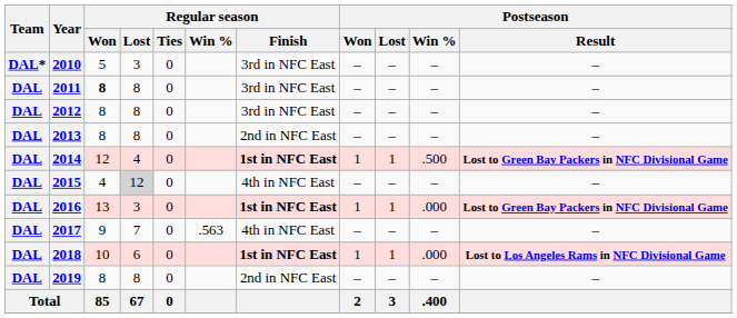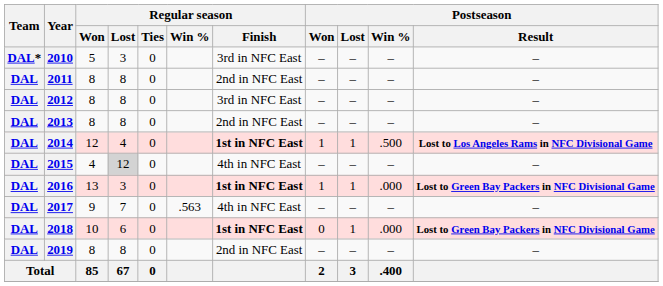 <table class="wikitable" style="font-size:95%; text-align:center;">
 <tr>
 <th rowspan="2">Team</th>
 <th rowspan="2">Year</th>
 <th colspan="5">Regular season</th>
 <th colspan="4">Postseason</th>
 </tr>
 <tr>
 <th>Won</th>
 <th>Lost</th>
 <th>Ties</th>
 <th>Win %</th>
 <th>Finish</th>
 <th>Won</th>
 <th>Lost</th>
 <th>Win %</th>
 <th>Result</th>
 </tr>
 <tr>
 <th><a href='#'>DAL</a>*</th>
 <th><a href='#'>2010</a></th>
 <td>5</td>
 <td>3</td>
 <td>0</td>
 <td></td>
 <td>3rd in NFC East</td>
 <td>–</td>
 <td>–</td>
 <td>–</td>
 <td>–</td>
 </tr>
 <tr>
 <th><a href='#'>DAL</a></th>
 <th><a href='#'>2011</a></th>
-<td><strong>8</strong></td>
+<td>8</td>
 <td>8</td>
 <td>0</td>
 <td></td>
-<td>3rd in NFC East</td>
+<td>2nd in NFC East</td>
 <td>–</td>
 <td>–</td>
 <td>–</td>
 <td>–</td>
 </tr>
 <tr>
 <th><a href='#'>DAL</a></th>
 <th><a href='#'>2012</a></th>
 <td>8</td>
 <td>8</td>
 <td>0</td>
 <td></td>
 <td>3rd in NFC East</td>
 <td>–</td>
 <td>–</td>
 <td>–</td>
 <td>–</td>
 </tr>
 <tr>
 <th><a href='#'>DAL</a></th>
 <th><a href='#'>2013</a></th>
 <td>8</td>
 <td>8</td>
 <td>0</td>
 <td></td>
 <td>2nd in NFC East</td>
 <td>–</td>
 <td>–</td>
 <td>–</td>
 <td>–</td>
 </tr>
 <tr ! style="background:#fdd;">
 <th><a href='#'>DAL</a></th>
 <th><a href='#'>2014</a></th>
 <td>12</td>
 <td>4</td>
 <td>0</td>
 <td></td>
 <td><strong>1st in NFC East</strong></td>
 <td>1</td>
 <td>1</td>
 <td>.500</td>
-<td><small><strong>Lost to <a href='#'>Green Bay Packers</a> in <a href='#'>NFC Divisional Game</a></strong></small></td>
+<td><small><strong>Lost to <a href='#'>Los Angeles Rams</a> in <a href='#'>NFC Divisional Game</a></strong></small></td>
 </tr>
 <tr>
 <th><a href='#'>DAL</a></th>
 <th><a href='#'>2015</a></th>
 <td>4</td>
 <td style="background: lightgrey;">12</td>
 <td>0</td>
 <td></td>
 <td>4th in NFC East</td>
 <td>–</td>
 <td>–</td>
 <td>–</td>
 <td>–</td>
 </tr>
 <tr ! style="background:#fdd;">
 <th><a href='#'>DAL</a></th>
 <th><a href='#'>2016</a></th>
 <td>13</td>
 <td>3</td>
 <td>0</td>
 <td></td>
 <td><strong>1st in NFC East</strong></td>
 <td>1</td>
 <td>1</td>
 <td>.000</td>
 <td><small><strong>Lost to <a href='#'>Green Bay Packers</a> in <a href='#'>NFC Divisional Game</a></strong></small></td>
 </tr>
 <tr>
 <th><a href='#'>DAL</a></th>
 <th><a href='#'>2017</a></th>
 <td>9</td>
 <td>7</td>
 <td>0</td>
 <td>.563</td>
 <td>4th in NFC East</td>
 <td>–</td>
 <td>–</td>
 <td>–</td>
 <td>–</td>
 </tr>
 <tr ! style="background:#fdd;">
 <th><a href='#'>DAL</a></th>
 <th><a href='#'>2018</a></th>
 <td>10</td>
 <td>6</td>
 <td>0</td>
 <td></td>
 <td><strong>1st in NFC East</strong></td>
-<td>1</td>
+<td>0</td>
 <td>1</td>
 <td>.000</td>
-<td><small><strong>Lost to <a href='#'>Los Angeles Rams</a> in <a href='#'>NFC Divisional Game</a></strong></small></td>
+<td><small><strong>Lost to <a href='#'>Green Bay Packers</a> in <a href='#'>NFC Divisional Game</a></strong></small></td>
 </tr>
 <tr>
 <th><a href='#'>DAL</a></th>
 <th><a href='#'>2019</a></th>
 <td>8</td>
 <td>8</td>
 <td>0</td>
 <td></td>
 <td>2nd in NFC East</td>
 <td>–</td>
 <td>–</td>
 <td>–</td>
 <td>–</td>
 </tr>
 <tr>
 <th colspan="2">Total</th>
 <th>85</th>
 <th>67</th>
 <th>0</th>
 <th></th>
 <th></th>
 <th>2</th>
 <th>3</th>
 <th>.400</th>
 <th></th>
 </tr>
 <tr>
 </tr>
 </table>
